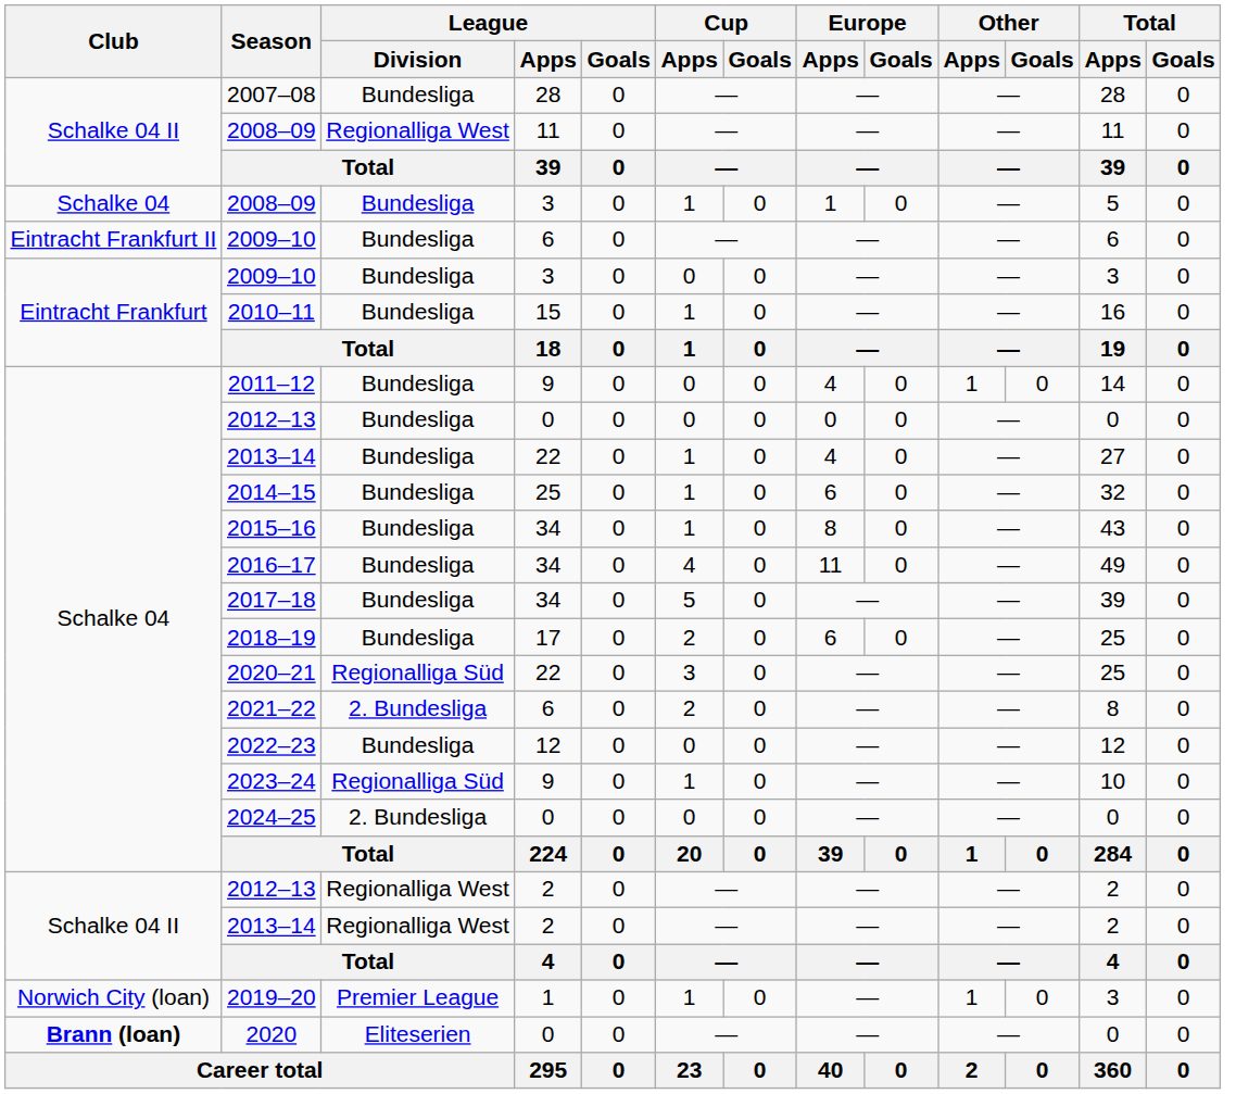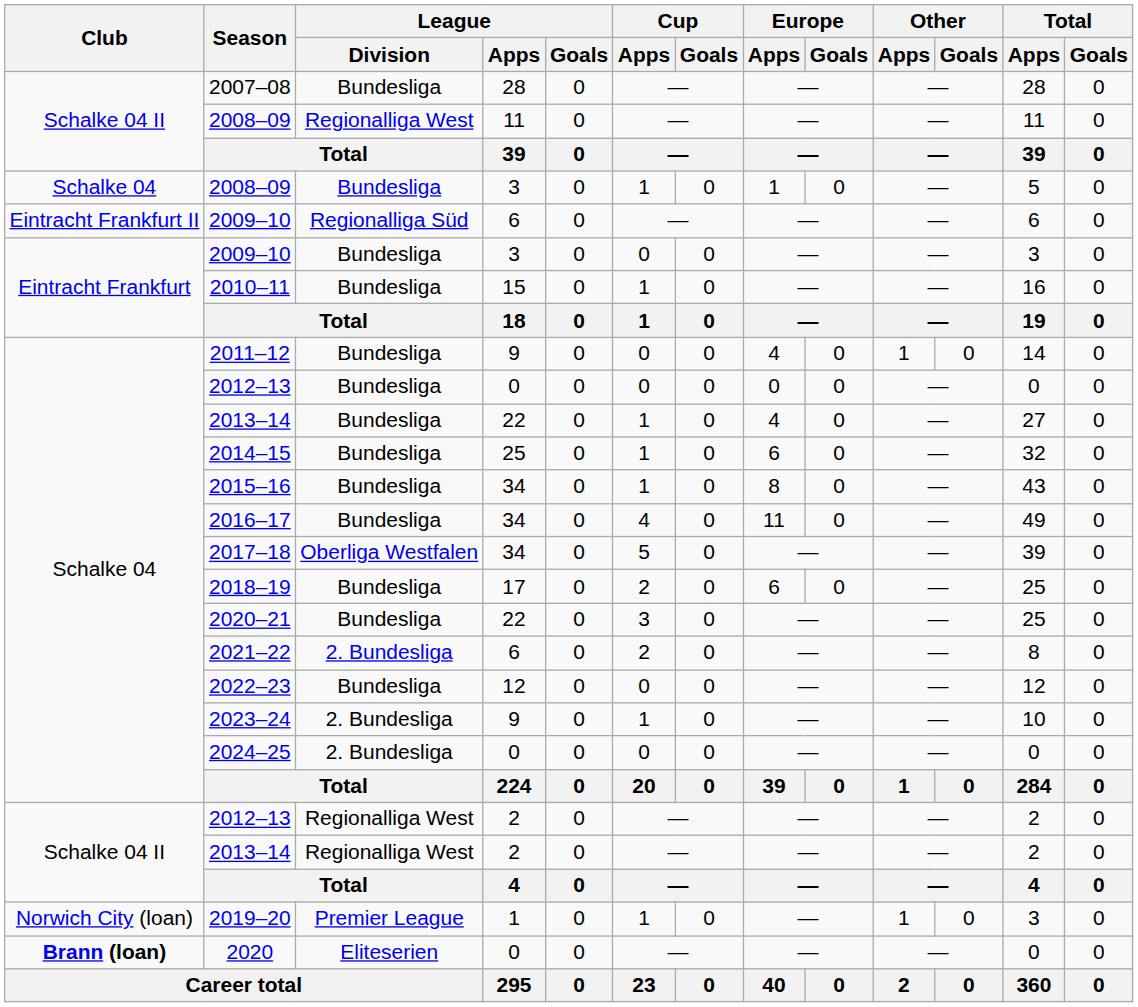 <table class="wikitable" style="text-align:center">
 <tr>
 <th rowspan="2">Club</th>
 <th rowspan="2">Season</th>
 <th colspan="3">League</th>
 <th colspan="2">Cup</th>
 <th colspan="2">Europe</th>
 <th colspan="2">Other</th>
 <th colspan="2">Total</th>
 </tr>
 <tr>
 <th>Division</th>
 <th>Apps</th>
 <th>Goals</th>
 <th>Apps</th>
 <th>Goals</th>
 <th>Apps</th>
 <th>Goals</th>
 <th>Apps</th>
 <th>Goals</th>
 <th>Apps</th>
 <th>Goals</th>
 </tr>
 <tr>
 <td rowspan="3"><a href='#'>Schalke 04 II</a></td>
 <td>2007–08</td>
 <td>Bundesliga</td>
 <td>28</td>
 <td>0</td>
 <td colspan="2">—</td>
 <td colspan="2">—</td>
 <td colspan="2">—</td>
 <td>28</td>
 <td>0</td>
 </tr>
 <tr>
 <td><a href='#'>2008–09</a></td>
 <td><a href='#'>Regionalliga West</a></td>
 <td>11</td>
 <td>0</td>
 <td colspan="2">—</td>
 <td colspan="2">—</td>
 <td colspan="2">—</td>
 <td>11</td>
 <td>0</td>
 </tr>
 <tr>
 <th colspan="2">Total</th>
 <th>39</th>
 <th>0</th>
 <th colspan="2">—</th>
 <th colspan="2">—</th>
 <th colspan="2">—</th>
 <th>39</th>
 <th>0</th>
 </tr>
 <tr>
 <td><a href='#'>Schalke 04</a></td>
 <td><a href='#'>2008–09</a></td>
 <td><a href='#'>Bundesliga</a></td>
 <td>3</td>
 <td>0</td>
 <td>1</td>
 <td>0</td>
 <td>1</td>
 <td>0</td>
 <td colspan="2">—</td>
 <td>5</td>
 <td>0</td>
 </tr>
 <tr>
 <td><a href='#'>Eintracht Frankfurt II</a></td>
 <td><a href='#'>2009–10</a></td>
-<td>Bundesliga</td>
+<td><a href='#'>Regionalliga Süd</a></td>
 <td>6</td>
 <td>0</td>
 <td colspan=2>—</td>
 <td colspan=2>—</td>
 <td colspan="2">—</td>
 <td>6</td>
 <td>0</td>
 </tr>
 <tr>
 <td rowspan="3"><a href='#'>Eintracht Frankfurt</a></td>
 <td><a href='#'>2009–10</a></td>
 <td>Bundesliga</td>
 <td>3</td>
 <td>0</td>
 <td>0</td>
 <td>0</td>
 <td colspan="2">—</td>
 <td colspan="2">—</td>
 <td>3</td>
 <td>0</td>
 </tr>
 <tr>
 <td><a href='#'>2010–11</a></td>
 <td>Bundesliga</td>
 <td>15</td>
 <td>0</td>
 <td>1</td>
 <td>0</td>
 <td colspan="2">—</td>
 <td colspan="2">—</td>
 <td>16</td>
 <td>0</td>
 </tr>
 <tr>
 <th colspan="2">Total</th>
 <th>18</th>
 <th>0</th>
 <th>1</th>
 <th>0</th>
 <th colspan="2">—</th>
 <th colspan="2">—</th>
 <th>19</th>
 <th>0</th>
 </tr>
 <tr>
 <td rowspan="14">Schalke 04</td>
 <td><a href='#'>2011–12</a></td>
 <td>Bundesliga</td>
 <td>9</td>
 <td>0</td>
 <td>0</td>
 <td>0</td>
 <td>4</td>
 <td>0</td>
 <td>1</td>
 <td>0</td>
 <td>14</td>
 <td>0</td>
 </tr>
 <tr>
 <td><a href='#'>2012–13</a></td>
 <td>Bundesliga</td>
 <td>0</td>
 <td>0</td>
 <td>0</td>
 <td>0</td>
 <td>0</td>
 <td>0</td>
 <td colspan="2">—</td>
 <td>0</td>
 <td>0</td>
 </tr>
 <tr>
 <td><a href='#'>2013–14</a></td>
 <td>Bundesliga</td>
 <td>22</td>
 <td>0</td>
 <td>1</td>
 <td>0</td>
 <td>4</td>
 <td>0</td>
 <td colspan="2">—</td>
 <td>27</td>
 <td>0</td>
 </tr>
 <tr>
 <td><a href='#'>2014–15</a></td>
 <td>Bundesliga</td>
 <td>25</td>
 <td>0</td>
 <td>1</td>
 <td>0</td>
 <td>6</td>
 <td>0</td>
 <td colspan="2">—</td>
 <td>32</td>
 <td>0</td>
 </tr>
 <tr>
 <td><a href='#'>2015–16</a></td>
 <td>Bundesliga</td>
 <td>34</td>
 <td>0</td>
 <td>1</td>
 <td>0</td>
 <td>8</td>
 <td>0</td>
 <td colspan="2">—</td>
 <td>43</td>
 <td>0</td>
 </tr>
 <tr>
 <td><a href='#'>2016–17</a></td>
 <td>Bundesliga</td>
 <td>34</td>
 <td>0</td>
 <td>4</td>
 <td>0</td>
 <td>11</td>
 <td>0</td>
 <td colspan="2">—</td>
 <td>49</td>
 <td>0</td>
 </tr>
 <tr>
 <td><a href='#'>2017–18</a></td>
-<td>Bundesliga</td>
+<td><a href='#'>Oberliga Westfalen</a></td>
 <td>34</td>
 <td>0</td>
 <td>5</td>
 <td>0</td>
 <td colspan="2">—</td>
 <td colspan="2">—</td>
 <td>39</td>
 <td>0</td>
 </tr>
 <tr>
 <td><a href='#'>2018–19</a></td>
 <td>Bundesliga</td>
 <td>17</td>
 <td>0</td>
 <td>2</td>
 <td>0</td>
 <td>6</td>
 <td>0</td>
 <td colspan="2">—</td>
 <td>25</td>
 <td>0</td>
 </tr>
 <tr>
 <td><a href='#'>2020–21</a></td>
-<td><a href='#'>Regionalliga Süd</a></td>
+<td>Bundesliga</td>
 <td>22</td>
 <td>0</td>
 <td>3</td>
 <td>0</td>
 <td colspan="2">—</td>
 <td colspan="2">—</td>
 <td>25</td>
 <td>0</td>
 </tr>
 <tr>
 <td><a href='#'>2021–22</a></td>
 <td><a href='#'>2. Bundesliga</a></td>
 <td>6</td>
 <td>0</td>
 <td>2</td>
 <td>0</td>
 <td colspan="2">—</td>
 <td colspan="2">—</td>
 <td>8</td>
 <td>0</td>
 </tr>
 <tr>
 <td><a href='#'>2022–23</a></td>
 <td>Bundesliga</td>
 <td>12</td>
 <td>0</td>
 <td>0</td>
 <td>0</td>
 <td colspan="2">—</td>
 <td colspan="2">—</td>
 <td>12</td>
 <td>0</td>
 </tr>
 <tr>
 <td><a href='#'>2023–24</a></td>
-<td><a href='#'>Regionalliga Süd</a></td>
+<td>2. Bundesliga</td>
 <td>9</td>
 <td>0</td>
 <td>1</td>
 <td>0</td>
 <td colspan="2">—</td>
 <td colspan="2">—</td>
 <td>10</td>
 <td>0</td>
 </tr>
 <tr>
 <td><a href='#'>2024–25</a></td>
 <td>2. Bundesliga</td>
 <td>0</td>
 <td>0</td>
 <td>0</td>
 <td>0</td>
 <td colspan="2">—</td>
 <td colspan="2">—</td>
 <td>0</td>
 <td>0</td>
 </tr>
 <tr>
 <th colspan="2">Total</th>
 <th>224</th>
 <th>0</th>
 <th>20</th>
 <th>0</th>
 <th>39</th>
 <th>0</th>
 <th>1</th>
 <th>0</th>
 <th>284</th>
 <th>0</th>
 </tr>
 <tr>
 <td rowspan="3">Schalke 04 II</td>
 <td><a href='#'>2012–13</a></td>
 <td>Regionalliga West</td>
 <td>2</td>
 <td>0</td>
 <td colspan="2">—</td>
 <td colspan="2">—</td>
 <td colspan="2">—</td>
 <td>2</td>
 <td>0</td>
 </tr>
 <tr>
 <td><a href='#'>2013–14</a></td>
 <td>Regionalliga West</td>
 <td>2</td>
 <td>0</td>
 <td colspan="2">—</td>
 <td colspan="2">—</td>
 <td colspan="2">—</td>
 <td>2</td>
 <td>0</td>
 </tr>
 <tr>
 <th colspan="2">Total</th>
 <th>4</th>
 <th>0</th>
 <th colspan="2">—</th>
 <th colspan="2">—</th>
 <th colspan="2">—</th>
 <th>4</th>
 <th>0</th>
 </tr>
 <tr>
 <td><a href='#'>Norwich City</a> (loan)</td>
 <td><a href='#'>2019–20</a></td>
 <td><a href='#'>Premier League</a></td>
 <td>1</td>
 <td>0</td>
 <td>1</td>
 <td>0</td>
 <td colspan="2">—</td>
 <td>1</td>
 <td>0</td>
 <td>3</td>
 <td>0</td>
 </tr>
 <tr>
 <td><strong><a href='#'>Brann</a> (loan)</strong></td>
 <td><a href='#'>2020</a></td>
 <td><a href='#'>Eliteserien</a></td>
 <td>0</td>
 <td>0</td>
 <td colspan="2">—</td>
 <td colspan="2">—</td>
 <td colspan="2">—</td>
 <td>0</td>
 <td>0</td>
 </tr>
 <tr>
 <th colspan="3">Career total</th>
 <th>295</th>
 <th>0</th>
 <th>23</th>
 <th>0</th>
 <th>40</th>
 <th>0</th>
 <th>2</th>
 <th>0</th>
 <th>360</th>
 <th>0</th>
 </tr>
 </table>
